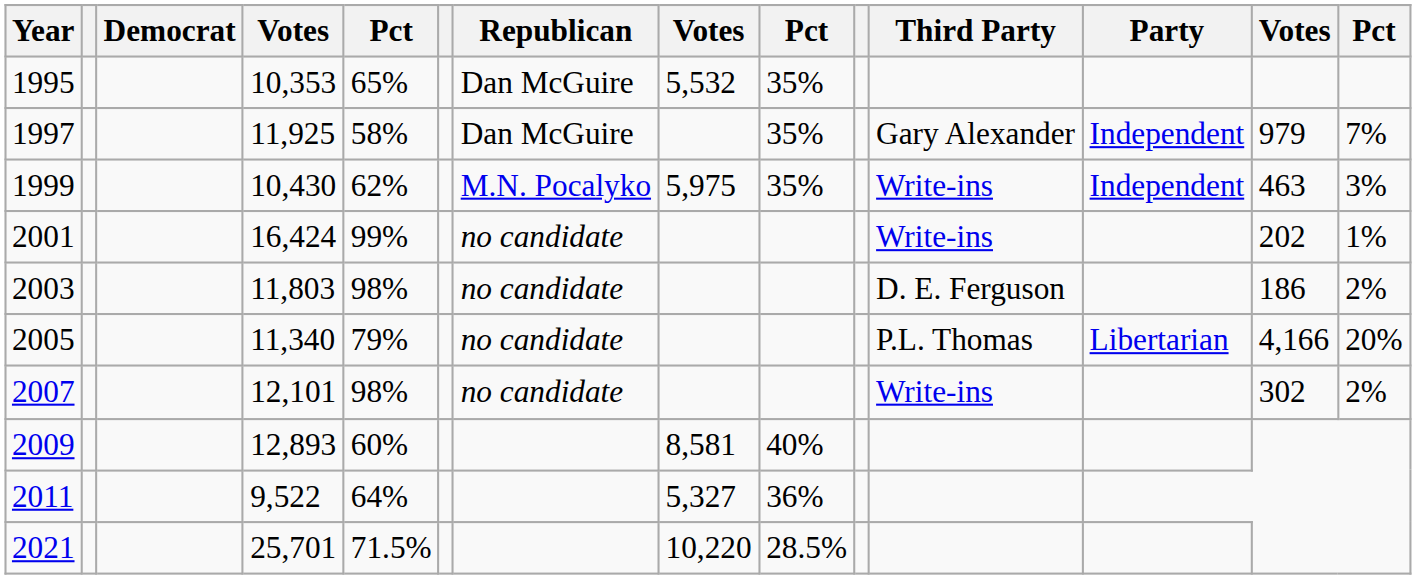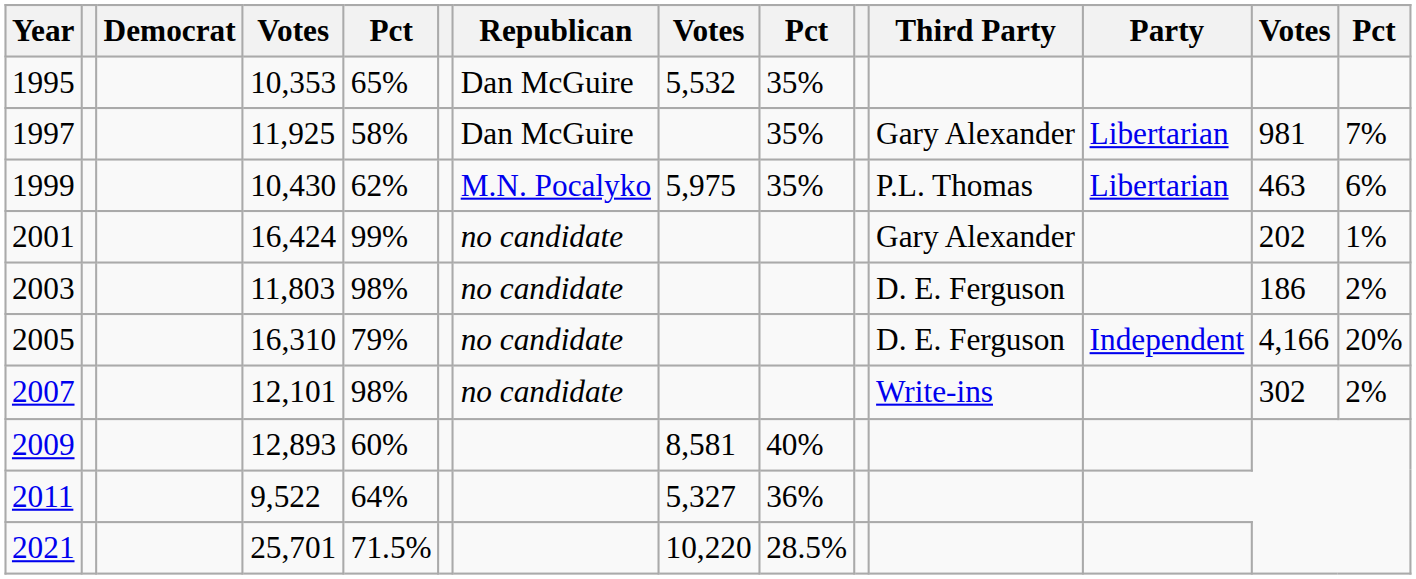 <table class="wikitable" style="margin:0.5em ; font-size:95%">
 <tr>
 <th>Year</th>
 <th></th>
 <th>Democrat</th>
 <th>Votes</th>
 <th>Pct</th>
 <th></th>
 <th>Republican</th>
 <th>Votes</th>
 <th>Pct</th>
 <th></th>
 <th>Third Party</th>
 <th>Party</th>
 <th>Votes</th>
 <th>Pct</th>
 </tr>
 <tr>
 <td>1995</td>
 <td></td>
 <td></td>
 <td>10,353</td>
 <td>65%</td>
 <td></td>
 <td>Dan McGuire</td>
 <td>5,532</td>
 <td>35%</td>
 <td></td>
 <td></td>
 <td></td>
 <td></td>
 <td></td>
 </tr>
 <tr>
 <td>1997</td>
 <td></td>
 <td></td>
 <td>11,925</td>
 <td>58%</td>
 <td></td>
 <td>Dan McGuire</td>
 <td></td>
 <td>35%</td>
 <td></td>
 <td>Gary Alexander</td>
-<td><a href='#'>Independent</a></td>
-<td>979</td>
+<td><a href='#'>Libertarian</a></td>
+<td>981</td>
 <td>7%</td>
 </tr>
 <tr>
 <td>1999</td>
 <td></td>
 <td></td>
 <td>10,430</td>
 <td>62%</td>
 <td></td>
 <td><a href='#'>M.N. Pocalyko</a></td>
 <td>5,975</td>
 <td>35%</td>
 <td></td>
-<td><a href='#'>Write-ins</a></td>
-<td><a href='#'>Independent</a></td>
+<td>P.L. Thomas</td>
+<td><a href='#'>Libertarian</a></td>
 <td>463</td>
-<td>3%</td>
+<td>6%</td>
 </tr>
 <tr>
 <td>2001</td>
 <td></td>
 <td></td>
 <td>16,424</td>
 <td>99%</td>
 <td></td>
 <td><em>no candidate</em></td>
 <td></td>
 <td></td>
 <td></td>
-<td><a href='#'>Write-ins</a></td>
+<td>Gary Alexander</td>
 <td></td>
 <td>202</td>
 <td>1%</td>
 </tr>
 <tr>
 <td>2003</td>
 <td></td>
 <td></td>
 <td>11,803</td>
 <td>98%</td>
 <td></td>
 <td><em>no candidate</em></td>
 <td></td>
 <td></td>
 <td></td>
 <td>D. E. Ferguson</td>
 <td></td>
 <td>186</td>
 <td>2%</td>
 </tr>
 <tr>
 <td>2005</td>
 <td></td>
 <td></td>
-<td>11,340</td>
+<td>16,310</td>
 <td>79%</td>
 <td></td>
 <td><em>no candidate</em></td>
 <td></td>
 <td></td>
 <td></td>
-<td>P.L. Thomas</td>
-<td><a href='#'>Libertarian</a></td>
+<td>D. E. Ferguson</td>
+<td><a href='#'>Independent</a></td>
 <td>4,166</td>
 <td>20%</td>
 </tr>
 <tr>
 <td><a href='#'>2007</a></td>
 <td></td>
 <td></td>
 <td>12,101</td>
 <td>98%</td>
 <td></td>
 <td><em>no candidate</em></td>
 <td></td>
 <td></td>
 <td></td>
 <td><a href='#'>Write-ins</a></td>
 <td></td>
 <td>302</td>
 <td>2%</td>
 </tr>
 <tr>
 <td><a href='#'>2009</a></td>
 <td></td>
 <td></td>
 <td>12,893</td>
 <td>60%</td>
 <td></td>
 <td></td>
 <td>8,581</td>
 <td>40%</td>
 <td></td>
 <td></td>
 <td></td>
 </tr>
 <tr>
 <td><a href='#'>2011</a></td>
 <td></td>
 <td></td>
 <td>9,522</td>
 <td>64%</td>
 <td></td>
 <td></td>
 <td>5,327</td>
 <td>36%</td>
 <td></td>
 <td></td>
 </tr>
 <tr>
 <td><a href='#'>2021</a></td>
 <td></td>
 <td></td>
 <td>25,701</td>
 <td>71.5%</td>
 <td></td>
 <td></td>
 <td>10,220</td>
 <td>28.5%</td>
 <td></td>
 <td></td>
 <td></td>
 </tr>
 </table>
